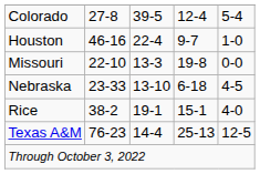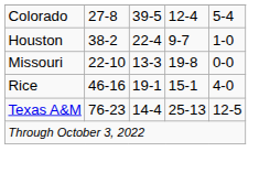 <table class="wikitable">
 <tr>
 </tr>
 <tr>
 </tr>
 <tr>
 <td>Colorado</td>
 <td>27-8</td>
 <td>39-5</td>
 <td>12-4</td>
 <td>5-4</td>
 </tr>
 <tr>
 <td>Houston</td>
-<td>46-16</td>
+<td>38-2</td>
 <td>22-4</td>
 <td>9-7</td>
 <td>1-0</td>
 </tr>
 <tr>
 <td>Missouri</td>
 <td>22-10</td>
 <td>13-3</td>
 <td>19-8</td>
 <td>0-0</td>
 </tr>
 <tr>
-<td>Nebraska</td>
-<td>23-33</td>
-<td>13-10</td>
-<td>6-18</td>
-<td>4-5</td>
-</tr>
-<tr>
 <td>Rice</td>
-<td>38-2</td>
+<td>46-16</td>
 <td>19-1</td>
 <td>15-1</td>
 <td>4-0</td>
 </tr>
 <tr>
 <td><a href='#'>Texas A&M</a></td>
 <td>76-23</td>
 <td>14-4</td>
 <td>25-13</td>
 <td>12-5</td>
 </tr>
 <tr>
 <td colspan="5"><small><em>Through October 3, 2022</em></small></td>
 </tr>
 </table>
